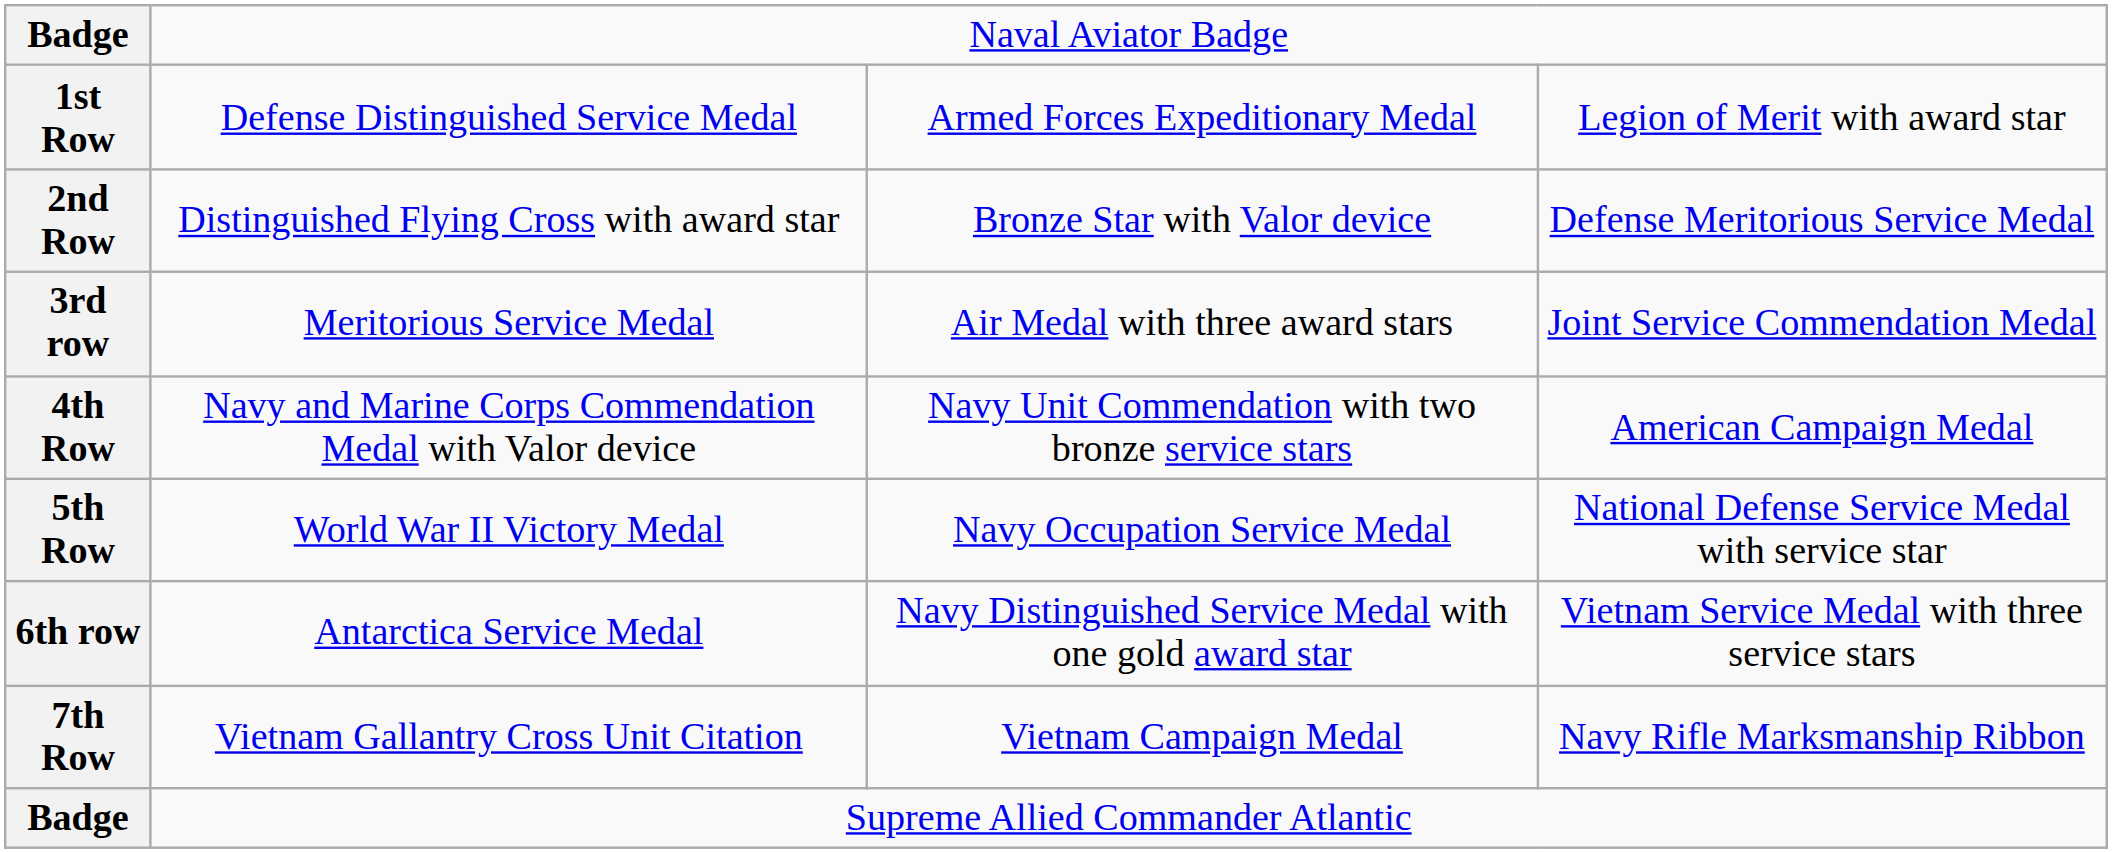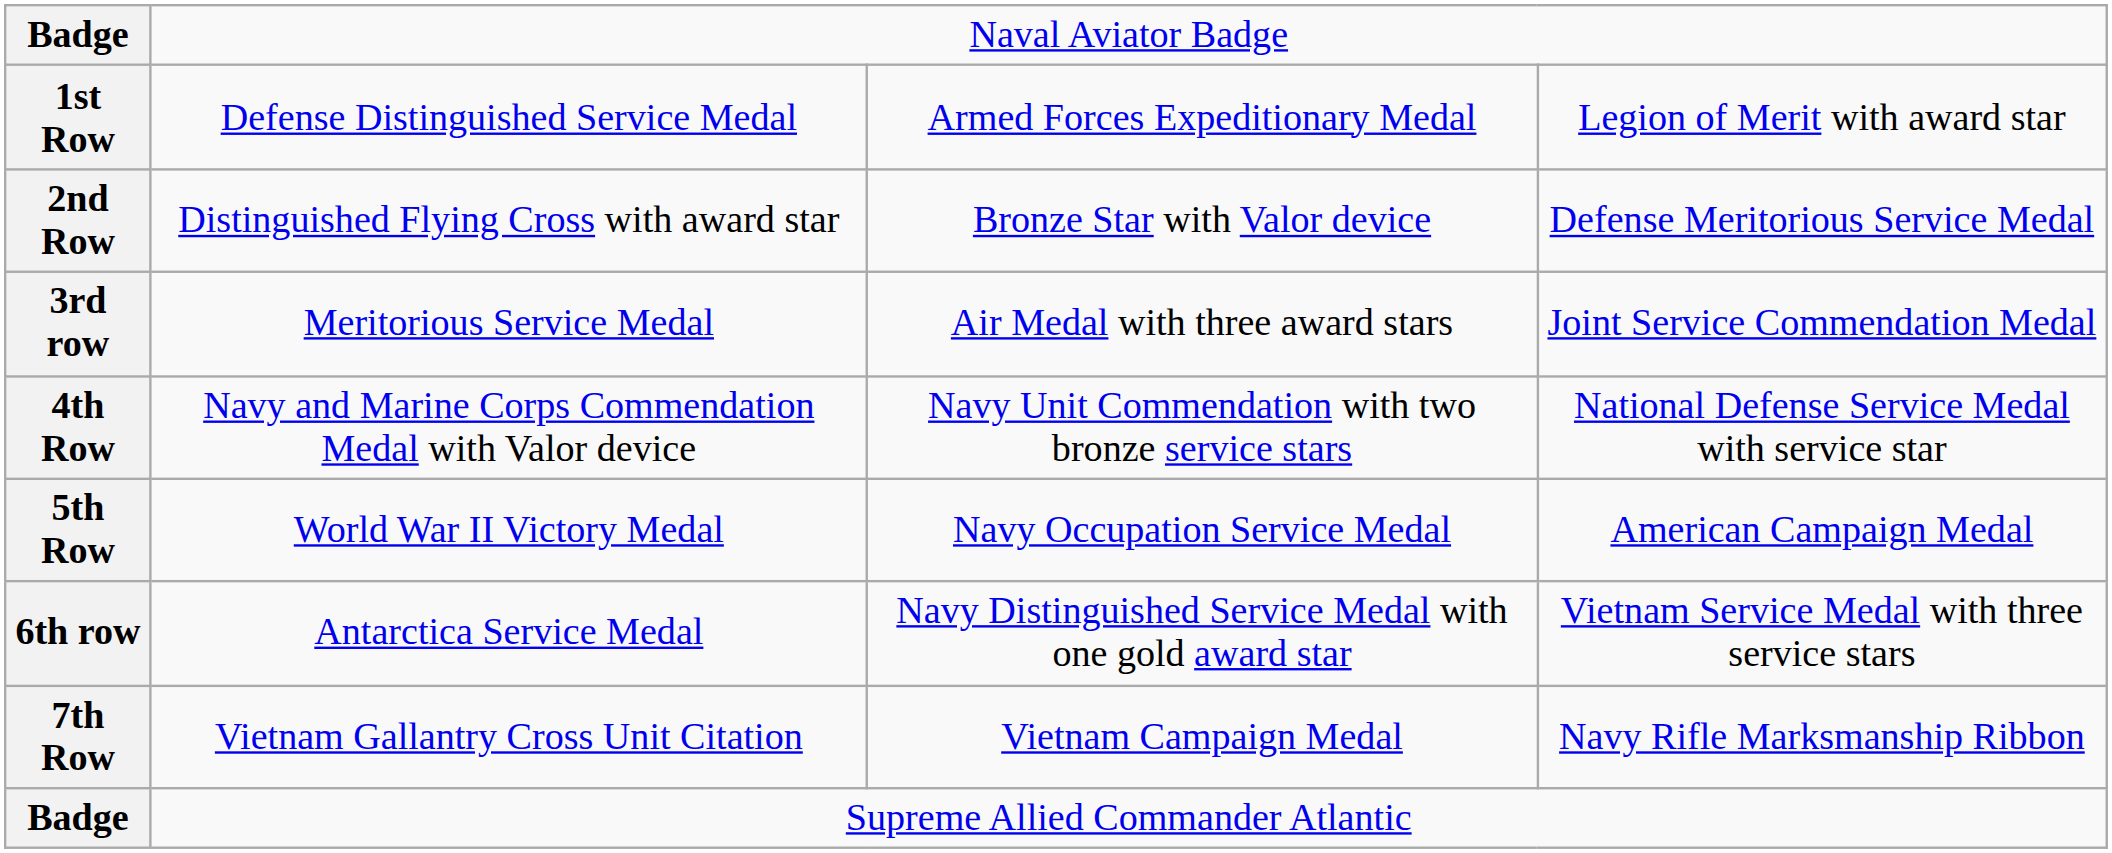 <table class="wikitable" style="margin:1em auto; text-align:center;">
 <tr>
 <th>Badge</th>
 <td colspan="3"><a href='#'>Naval Aviator Badge</a></td>
 </tr>
 <tr>
 <th>1st Row</th>
 <td><a href='#'>Defense Distinguished Service Medal</a></td>
 <td><a href='#'>Armed Forces Expeditionary Medal</a></td>
 <td><a href='#'>Legion of Merit</a> with award star</td>
 </tr>
 <tr>
 <th>2nd Row</th>
 <td><a href='#'>Distinguished Flying Cross</a> with award star</td>
 <td><a href='#'>Bronze Star</a> with <a href='#'>Valor device</a></td>
 <td><a href='#'>Defense Meritorious Service Medal</a></td>
 </tr>
 <tr>
 <th>3rd row</th>
 <td><a href='#'>Meritorious Service Medal</a></td>
 <td><a href='#'>Air Medal</a> with three award stars</td>
 <td><a href='#'>Joint Service Commendation Medal</a></td>
 </tr>
 <tr>
 <th>4th Row</th>
 <td><a href='#'>Navy and Marine Corps Commendation Medal</a> with Valor device</td>
 <td><a href='#'>Navy Unit Commendation</a> with two bronze <a href='#'>service stars</a></td>
-<td><a href='#'>American Campaign Medal</a></td>
+<td><a href='#'>National Defense Service Medal</a> with service star</td>
 </tr>
 <tr>
 <th>5th Row</th>
 <td><a href='#'>World War II Victory Medal</a></td>
 <td><a href='#'>Navy Occupation Service Medal</a></td>
-<td><a href='#'>National Defense Service Medal</a> with service star</td>
+<td><a href='#'>American Campaign Medal</a></td>
 </tr>
 <tr>
 <th>6th row</th>
 <td><a href='#'>Antarctica Service Medal</a></td>
 <td><a href='#'>Navy Distinguished Service Medal</a> with one gold <a href='#'>award star</a></td>
 <td><a href='#'>Vietnam Service Medal</a> with three service stars</td>
 </tr>
 <tr>
 <th>7th Row</th>
 <td><a href='#'>Vietnam Gallantry Cross Unit Citation</a></td>
 <td><a href='#'>Vietnam Campaign Medal</a></td>
 <td><a href='#'>Navy Rifle Marksmanship Ribbon</a></td>
 </tr>
 <tr>
 <th>Badge</th>
 <td colspan="3"><a href='#'>Supreme Allied Commander Atlantic</a></td>
 </tr>
 </table>
